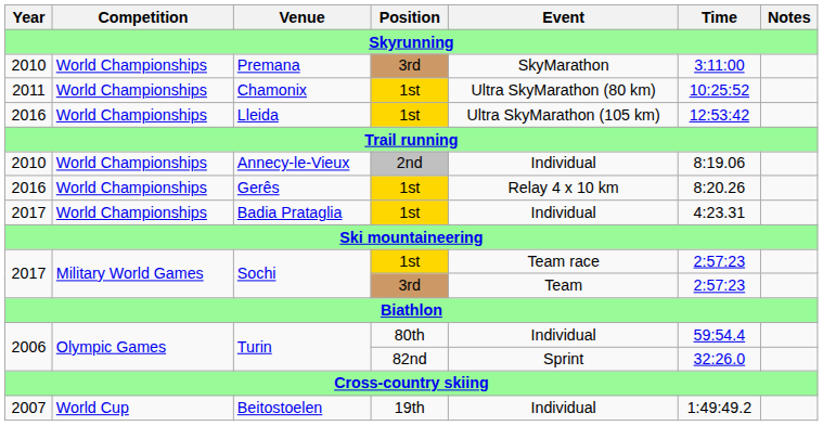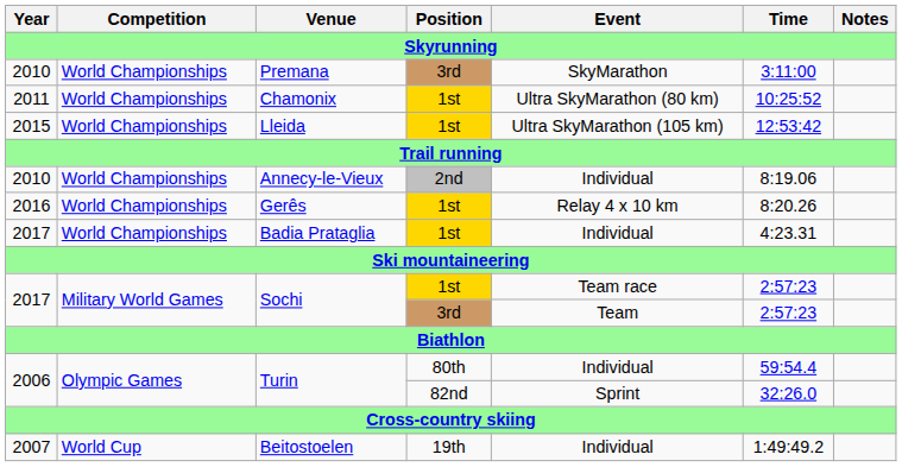 <table class="wikitable"  style="width:60%; font-size:90%; text-align:center;">
 <tr>
 <th>Year</th>
 <th>Competition</th>
 <th>Venue</th>
 <th>Position</th>
 <th>Event</th>
 <th>Time</th>
 <th>Notes</th>
 </tr>
 <tr>
 <td colspan="7" style="background:Palegreen;"><strong><a href='#'>Skyrunning</a></strong></td>
 </tr>
 <tr>
 <td>2010</td>
 <td align=left><a href='#'>World Championships</a></td>
 <td align=left> <a href='#'>Premana</a></td>
 <td style="background:#c96;">3rd</td>
 <td>SkyMarathon</td>
 <td><a href='#'>3:11:00</a></td>
 <td></td>
 </tr>
 <tr>
 <td>2011</td>
 <td align=left><a href='#'>World Championships</a></td>
 <td align=left> <a href='#'>Chamonix</a></td>
 <td bgcolor=gold>1st</td>
 <td>Ultra SkyMarathon (80 km)</td>
 <td><a href='#'>10:25:52</a></td>
 <td></td>
 </tr>
 <tr>
-<td>2016</td>
+<td>2015</td>
 <td align=left><a href='#'>World Championships</a></td>
 <td align=left> <a href='#'>Lleida</a></td>
 <td bgcolor=gold>1st</td>
 <td>Ultra SkyMarathon (105 km)</td>
 <td><a href='#'>12:53:42</a></td>
 <td></td>
 </tr>
 <tr>
 <td colspan="7" style="background:Palegreen;"><strong><a href='#'>Trail running</a></strong></td>
 </tr>
 <tr>
 <td>2010</td>
 <td align=left><a href='#'>World Championships</a></td>
 <td align=left> <a href='#'>Annecy-le-Vieux</a></td>
 <td style="background:silver;">2nd</td>
 <td>Individual</td>
 <td>8:19.06</td>
 <td></td>
 </tr>
 <tr>
 <td>2016</td>
 <td align=left><a href='#'>World Championships</a></td>
 <td align=left> <a href='#'>Gerês</a></td>
 <td bgcolor=gold>1st</td>
 <td>Relay 4 x 10 km</td>
 <td>8:20.26</td>
 <td></td>
 </tr>
 <tr>
 <td>2017</td>
 <td align=left><a href='#'>World Championships</a></td>
 <td align=left> <a href='#'>Badia Prataglia</a></td>
 <td bgcolor=gold>1st</td>
 <td>Individual</td>
 <td>4:23.31</td>
 <td></td>
 </tr>
 <tr>
 <td colspan="7" style="background:Palegreen;"><strong><a href='#'>Ski mountaineering</a></strong></td>
 </tr>
 <tr>
 <td rowspan=2>2017</td>
 <td style="text-align:left;" rowspan="2"><a href='#'>Military World Games</a></td>
 <td style="text-align:left;" rowspan="2"> <a href='#'>Sochi</a></td>
 <td bgcolor=gold>1st</td>
 <td>Team race</td>
 <td><a href='#'>2:57:23</a></td>
 <td></td>
 </tr>
 <tr>
 <td style="background:#c96;">3rd</td>
 <td>Team</td>
 <td><a href='#'>2:57:23</a></td>
 <td></td>
 </tr>
 <tr>
 <td colspan="7" style="background:Palegreen;"><strong><a href='#'>Biathlon</a></strong></td>
 </tr>
 <tr>
 <td rowspan=2>2006</td>
 <td style="text-align:left;" rowspan="2"><a href='#'>Olympic Games</a></td>
 <td style="text-align:left;" rowspan="2"> <a href='#'>Turin</a></td>
 <td>80th</td>
 <td>Individual</td>
 <td><a href='#'>59:54.4</a></td>
 <td></td>
 </tr>
 <tr>
 <td>82nd</td>
 <td>Sprint</td>
 <td><a href='#'>32:26.0</a></td>
 <td></td>
 </tr>
 <tr>
 <td colspan="7" style="background:Palegreen;"><strong><a href='#'>Cross-country skiing</a></strong></td>
 </tr>
 <tr>
 <td>2007</td>
 <td align=left><a href='#'>World Cup</a></td>
 <td align=left> <a href='#'>Beitostoelen</a></td>
 <td>19th</td>
 <td>Individual</td>
 <td>1:49:49.2</td>
 <td></td>
 </tr>
 </table>
